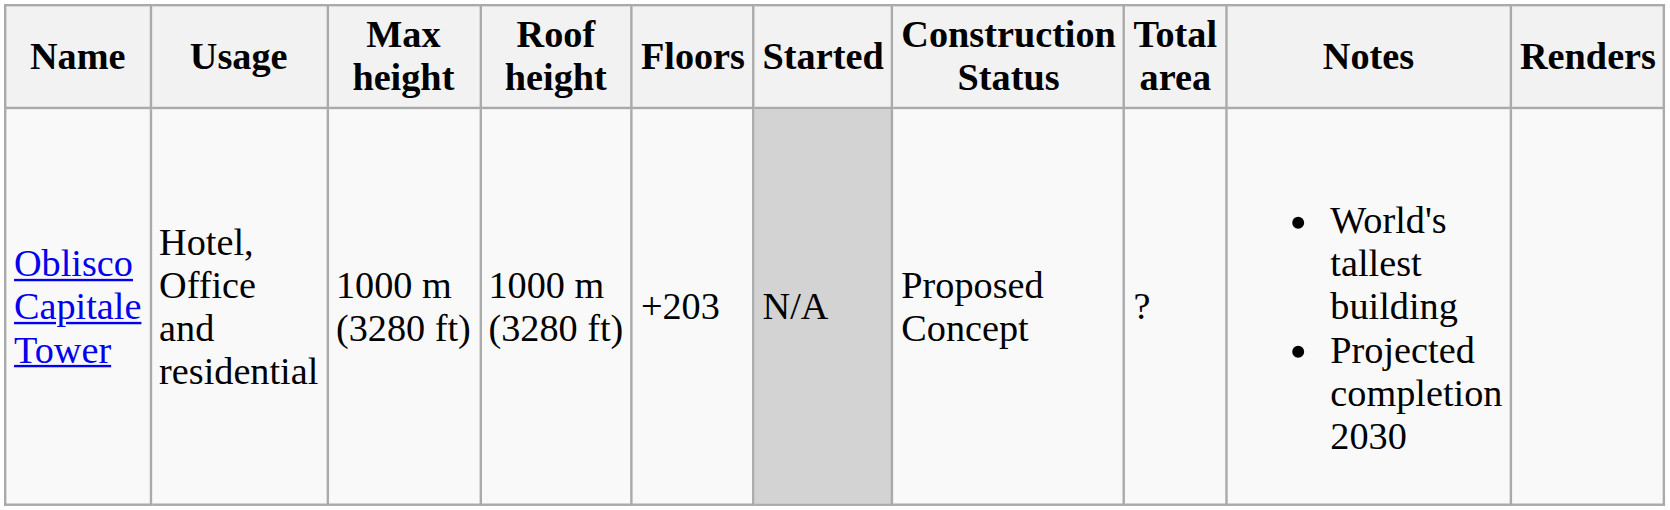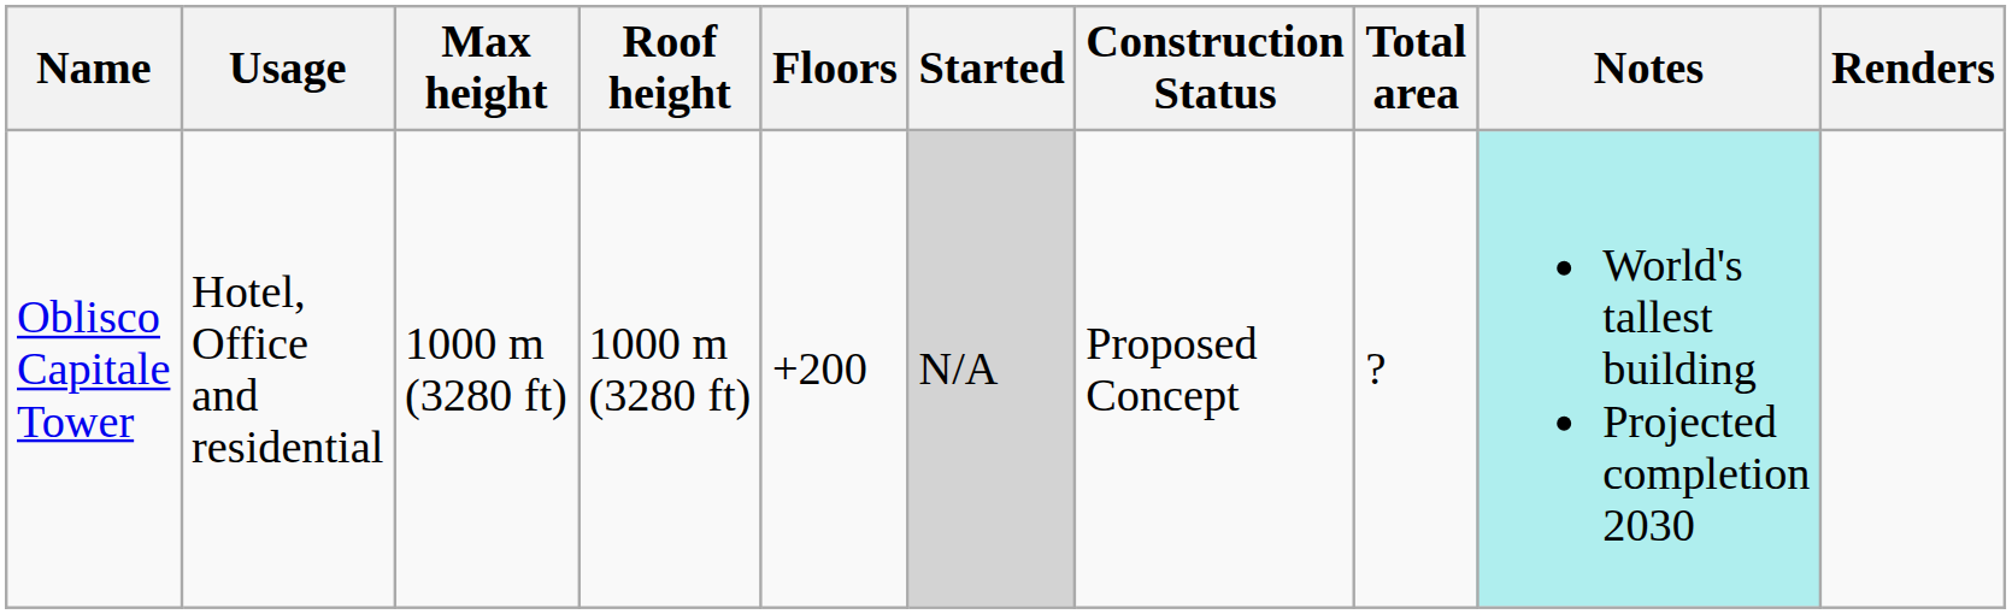 <table class="wikitable sortable">
 <tr>
 <th>Name</th>
 <th>Usage</th>
 <th>Max height</th>
 <th>Roof height</th>
 <th>Floors</th>
 <th>Started</th>
 <th>Construction Status</th>
 <th>Total area</th>
 <th>Notes</th>
 <th>Renders</th>
 </tr>
 <tr>
 <td><a href='#'>Oblisco Capitale Tower</a></td>
 <td>Hotel, Office and residential</td>
 <td>1000 m (3280 ft)</td>
 <td>1000 m (3280 ft)</td>
-<td>+203</td>
+<td>+200</td>
 <td style="background: lightgrey;">N/A</td>
 <td>Proposed Concept</td>
 <td>?</td>
-<td><br><ul><li>World's tallest building</li><li>Projected completion 2030</li></ul></td>
+<td style="background: paleturquoise;"><br><ul><li>World's tallest building</li><li>Projected completion 2030</li></ul></td>
 <td></td>
 </tr>
 </table>
